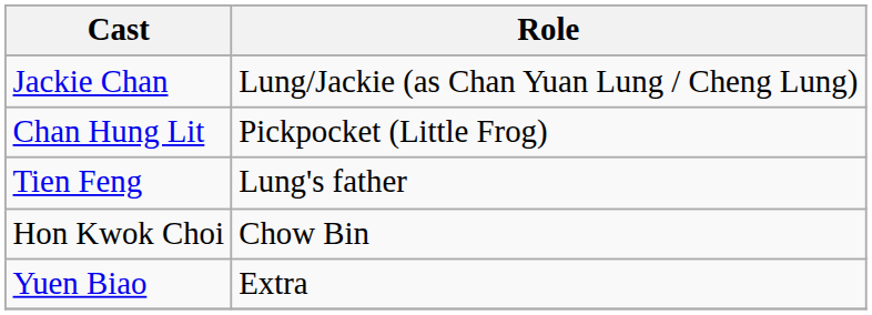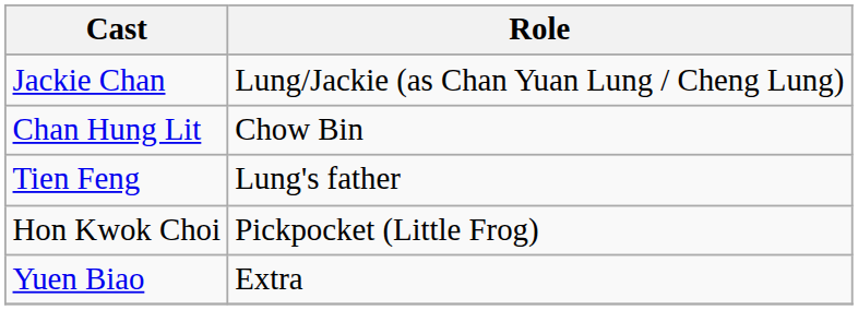 <table class="wikitable">
 <tr>
 <th>Cast</th>
 <th>Role</th>
 </tr>
 <tr>
 <td><a href='#'>Jackie Chan</a></td>
 <td>Lung/Jackie (as Chan Yuan Lung / Cheng Lung)</td>
 </tr>
 <tr>
 <td><a href='#'>Chan Hung Lit</a></td>
-<td>Pickpocket (Little Frog)</td>
+<td>Chow Bin</td>
 </tr>
 <tr>
 <td><a href='#'>Tien Feng</a></td>
 <td>Lung's father</td>
 </tr>
 <tr>
 <td>Hon Kwok Choi</td>
-<td>Chow Bin</td>
+<td>Pickpocket (Little Frog)</td>
 </tr>
 <tr>
 <td><a href='#'>Yuen Biao</a></td>
 <td>Extra</td>
 </tr>
 <tr>
 </tr>
 </table>
